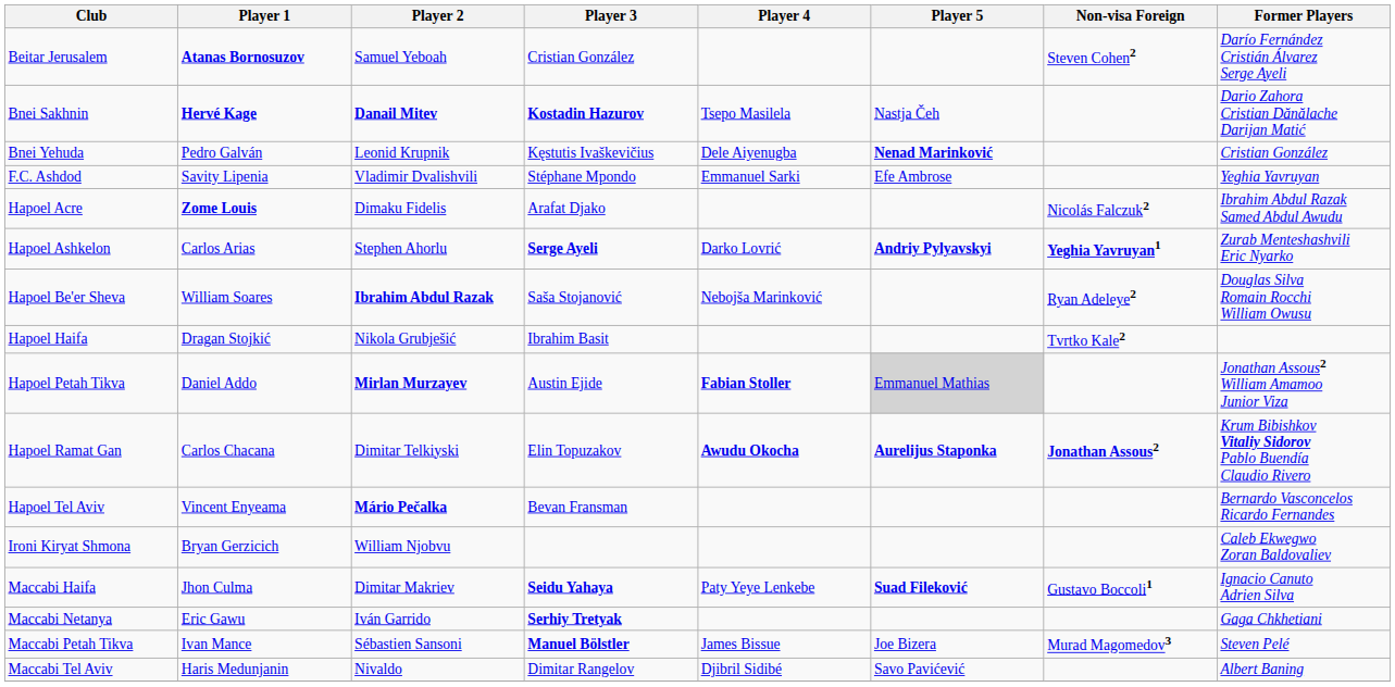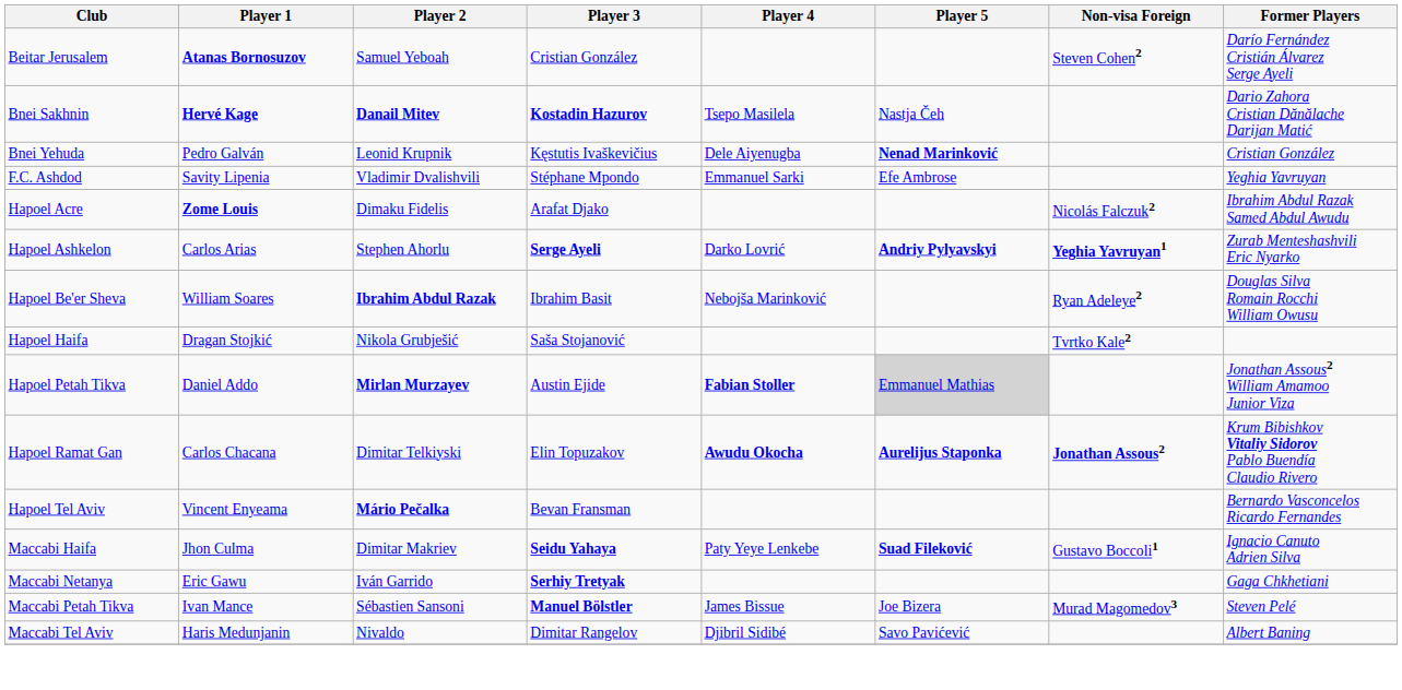 <table class="wikitable">
 <tr>
 <th width="180">Club</th>
 <th width="180">Player 1</th>
 <th width="180">Player 2</th>
 <th width="180">Player 3</th>
 <th width="180">Player 4</th>
 <th width="180">Player 5</th>
 <th width="180">Non-visa Foreign</th>
 <th width="180">Former Players</th>
 </tr>
 <tr>
 <td><a href='#'>Beitar Jerusalem</a></td>
 <td> <strong><a href='#'>Atanas Bornosuzov</a></strong></td>
 <td> <a href='#'>Samuel Yeboah</a></td>
 <td> <a href='#'>Cristian González</a></td>
 <td></td>
 <td></td>
 <td> <a href='#'>Steven Cohen</a><sup><strong>2</strong></sup></td>
 <td> <em><a href='#'>Darío Fernández</a></em> <br>  <em><a href='#'>Cristián Álvarez</a></em> <br>  <em><a href='#'>Serge Ayeli</a></em></td>
 </tr>
 <tr>
 <td><a href='#'>Bnei Sakhnin</a></td>
 <td> <strong><a href='#'>Hervé Kage</a></strong></td>
 <td> <strong><a href='#'>Danail Mitev</a></strong></td>
 <td> <strong><a href='#'>Kostadin Hazurov</a></strong></td>
 <td> <a href='#'>Tsepo Masilela</a></td>
 <td> <a href='#'>Nastja Čeh</a></td>
 <td></td>
 <td> <em><a href='#'>Dario Zahora</a></em> <br>  <em><a href='#'>Cristian Dănălache</a></em> <br>  <em><a href='#'>Darijan Matić</a></em></td>
 </tr>
 <tr>
 <td><a href='#'>Bnei Yehuda</a></td>
 <td> <a href='#'>Pedro Galván</a></td>
 <td> <a href='#'>Leonid Krupnik</a></td>
 <td> <a href='#'>Kęstutis Ivaškevičius</a></td>
 <td> <a href='#'>Dele Aiyenugba</a></td>
 <td> <strong><a href='#'>Nenad Marinković</a></strong></td>
 <td></td>
 <td> <em><a href='#'>Cristian González</a></em></td>
 </tr>
 <tr>
 <td><a href='#'>F.C. Ashdod</a></td>
 <td> <a href='#'>Savity Lipenia</a></td>
 <td> <a href='#'>Vladimir Dvalishvili</a></td>
 <td> <a href='#'>Stéphane Mpondo</a></td>
 <td> <a href='#'>Emmanuel Sarki</a></td>
 <td> <a href='#'>Efe Ambrose</a></td>
 <td></td>
 <td> <em><a href='#'>Yeghia Yavruyan</a></em></td>
 </tr>
 <tr>
 <td><a href='#'>Hapoel Acre</a></td>
 <td> <strong><a href='#'>Zome Louis</a></strong></td>
 <td> <a href='#'>Dimaku Fidelis</a></td>
 <td> <a href='#'>Arafat Djako</a></td>
 <td></td>
 <td></td>
 <td> <a href='#'>Nicolás Falczuk</a><sup><strong>2</strong></sup></td>
 <td> <em><a href='#'>Ibrahim Abdul Razak</a></em> <br>  <em><a href='#'>Samed Abdul Awudu</a></em></td>
 </tr>
 <tr>
 <td><a href='#'>Hapoel Ashkelon</a></td>
 <td> <a href='#'>Carlos Arias</a></td>
 <td> <a href='#'>Stephen Ahorlu</a></td>
 <td> <strong><a href='#'>Serge Ayeli</a></strong></td>
 <td> <a href='#'>Darko Lovrić</a></td>
 <td> <strong><a href='#'>Andriy Pylyavskyi</a></strong></td>
 <td> <strong><a href='#'>Yeghia Yavruyan</a></strong><sup><strong>1</strong></sup></td>
 <td> <em><a href='#'>Zurab Menteshashvili</a></em> <br>  <em><a href='#'>Eric Nyarko</a></em></td>
 </tr>
 <tr>
 <td><a href='#'>Hapoel Be'er Sheva</a></td>
 <td> <a href='#'>William Soares</a></td>
 <td> <strong><a href='#'>Ibrahim Abdul Razak</a></strong></td>
-<td> <a href='#'>Saša Stojanović</a></td>
+<td> <a href='#'>Ibrahim Basit</a></td>
 <td> <a href='#'>Nebojša Marinković</a></td>
 <td></td>
 <td> <a href='#'>Ryan Adeleye</a><sup><strong>2</strong></sup></td>
 <td> <em><a href='#'>Douglas Silva</a></em> <br>  <em><a href='#'>Romain Rocchi</a></em> <br>  <em><a href='#'>William Owusu</a></em></td>
 </tr>
 <tr>
 <td><a href='#'>Hapoel Haifa</a></td>
 <td> <a href='#'>Dragan Stojkić</a></td>
 <td> <a href='#'>Nikola Grubješić</a></td>
-<td> <a href='#'>Ibrahim Basit</a></td>
+<td> <a href='#'>Saša Stojanović</a></td>
 <td></td>
 <td></td>
 <td> <a href='#'>Tvrtko Kale</a><sup><strong>2</strong></sup></td>
 <td></td>
 </tr>
 <tr>
 <td><a href='#'>Hapoel Petah Tikva</a></td>
 <td> <a href='#'>Daniel Addo</a></td>
 <td> <strong><a href='#'>Mirlan Murzayev</a></strong></td>
 <td> <a href='#'>Austin Ejide</a></td>
 <td> <strong><a href='#'>Fabian Stoller</a></strong></td>
 <td style="background: lightgrey;"> <a href='#'>Emmanuel Mathias</a></td>
 <td></td>
 <td> <em><a href='#'>Jonathan Assous</a></em><sup><strong>2</strong></sup> <br>  <em><a href='#'>William Amamoo</a></em> <br>  <em><a href='#'>Junior Viza</a></em></td>
 </tr>
 <tr>
 <td><a href='#'>Hapoel Ramat Gan</a></td>
 <td> <a href='#'>Carlos Chacana</a></td>
 <td> <a href='#'>Dimitar Telkiyski</a></td>
 <td> <a href='#'>Elin Topuzakov</a></td>
 <td> <strong><a href='#'>Awudu Okocha</a></strong></td>
 <td> <strong><a href='#'>Aurelijus Staponka</a></strong></td>
 <td> <strong><a href='#'>Jonathan Assous</a></strong><sup><strong>2</strong></sup></td>
 <td> <em><a href='#'>Krum Bibishkov</a></em> <br>  <strong><em><a href='#'>Vitaliy Sidorov</a></em></strong> <br>  <em><a href='#'>Pablo Buendía</a></em> <br>  <em><a href='#'>Claudio Rivero</a></em></td>
 </tr>
 <tr>
 <td><a href='#'>Hapoel Tel Aviv</a></td>
 <td> <a href='#'>Vincent Enyeama</a></td>
 <td> <strong><a href='#'>Mário Pečalka</a></strong></td>
 <td> <a href='#'>Bevan Fransman</a></td>
 <td></td>
 <td></td>
 <td></td>
 <td> <em><a href='#'>Bernardo Vasconcelos</a></em> <br>  <em><a href='#'>Ricardo Fernandes</a></em></td>
-</tr>
-<tr>
-<td><a href='#'>Ironi Kiryat Shmona</a></td>
-<td> <a href='#'>Bryan Gerzicich</a></td>
-<td> <a href='#'>William Njobvu</a></td>
-<td></td>
-<td></td>
-<td></td>
-<td></td>
-<td> <em><a href='#'>Caleb Ekwegwo</a></em> <br>  <em><a href='#'>Zoran Baldovaliev</a></em></td>
 </tr>
 <tr>
 <td><a href='#'>Maccabi Haifa</a></td>
 <td> <a href='#'>Jhon Culma</a></td>
 <td> <a href='#'>Dimitar Makriev</a></td>
 <td> <strong><a href='#'>Seidu Yahaya</a></strong></td>
 <td> <a href='#'>Paty Yeye Lenkebe</a></td>
 <td> <strong><a href='#'>Suad Fileković</a></strong></td>
 <td> <a href='#'>Gustavo Boccoli</a><sup><strong>1</strong></sup></td>
 <td> <em><a href='#'>Ignacio Canuto</a></em> <br>  <em><a href='#'>Adrien Silva</a></em></td>
 </tr>
 <tr>
 <td><a href='#'>Maccabi Netanya</a></td>
 <td> <a href='#'>Eric Gawu</a></td>
 <td> <a href='#'>Iván Garrido</a></td>
 <td> <strong><a href='#'>Serhiy Tretyak</a></strong></td>
 <td></td>
 <td></td>
 <td></td>
 <td> <em><a href='#'>Gaga Chkhetiani</a></em></td>
 </tr>
 <tr>
 <td><a href='#'>Maccabi Petah Tikva</a></td>
 <td> <a href='#'>Ivan Mance</a></td>
 <td> <a href='#'>Sébastien Sansoni</a></td>
 <td> <strong><a href='#'>Manuel Bölstler</a></strong></td>
 <td> <a href='#'>James Bissue</a></td>
 <td> <a href='#'>Joe Bizera</a></td>
 <td> <a href='#'>Murad Magomedov</a><sup><strong>3</strong></sup></td>
 <td> <em><a href='#'>Steven Pelé</a></em></td>
 </tr>
 <tr>
 <td><a href='#'>Maccabi Tel Aviv</a></td>
 <td> <a href='#'>Haris Medunjanin</a></td>
 <td> <a href='#'>Nivaldo</a></td>
 <td> <a href='#'>Dimitar Rangelov</a></td>
 <td> <a href='#'>Djibril Sidibé</a></td>
 <td> <a href='#'>Savo Pavićević</a></td>
 <td></td>
 <td> <em><a href='#'>Albert Baning</a></em></td>
 </tr>
 <tr>
 </tr>
 </table>
